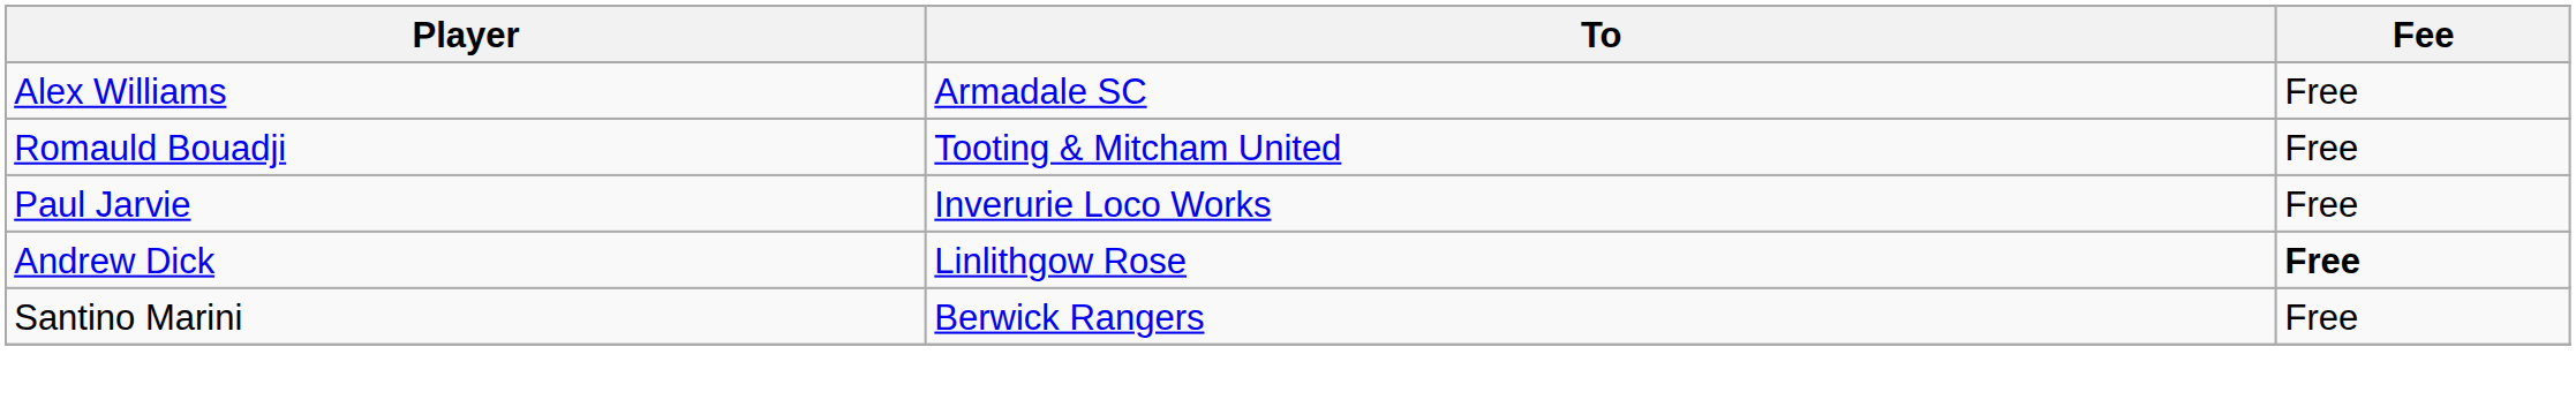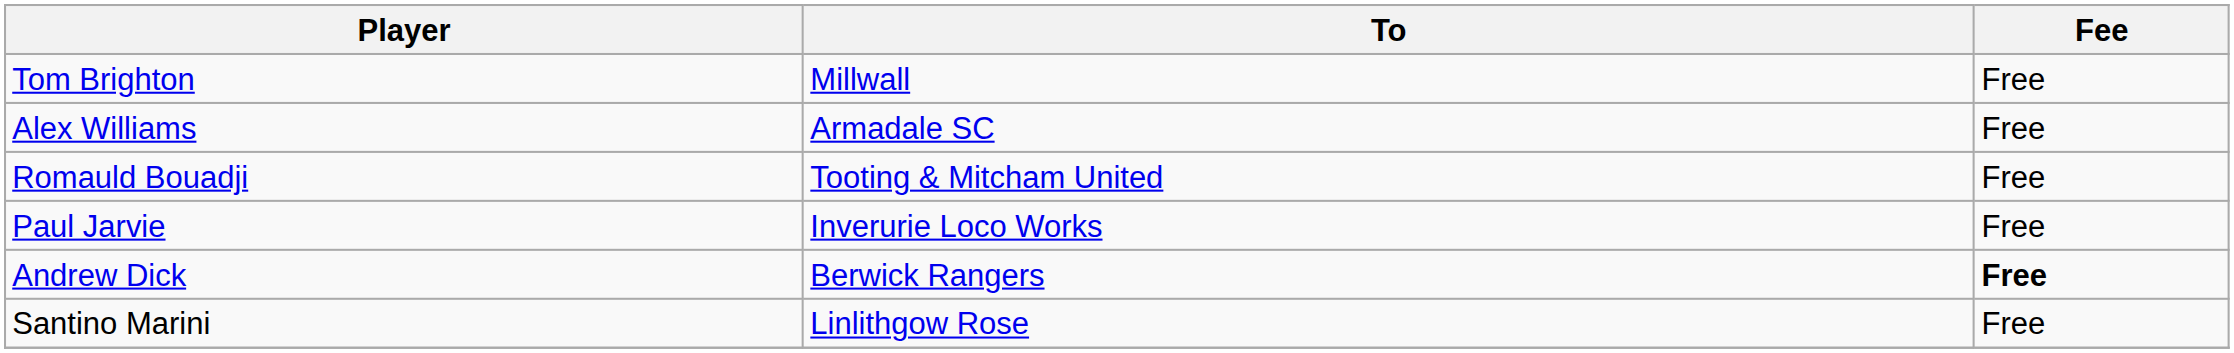 <table class="wikitable" style="text-align:center; font-size:95%;width:55%; text-align:left">
 <tr>
 <th><strong>Player</strong></th>
 <th><strong>To</strong></th>
 <th><strong>Fee</strong></th>
+</tr>
+<tr --->
+<td> <a href='#'>Tom Brighton</a></td>
+<td><a href='#'>Millwall</a></td>
+<td>Free</td>
 </tr>
 <tr --->
 <td> <a href='#'>Alex Williams</a></td>
 <td><a href='#'>Armadale SC</a></td>
 <td>Free</td>
 </tr>
 <tr --->
 <td> <a href='#'>Romauld Bouadji</a></td>
 <td><a href='#'>Tooting & Mitcham United</a></td>
 <td>Free</td>
 </tr>
 <tr --->
 <td> <a href='#'>Paul Jarvie</a></td>
 <td><a href='#'>Inverurie Loco Works</a></td>
 <td>Free</td>
 </tr>
 <tr --->
 <td> <a href='#'>Andrew Dick</a></td>
-<td><a href='#'>Linlithgow Rose</a></td>
+<td><a href='#'>Berwick Rangers</a></td>
 <td><strong>Free</strong></td>
 </tr>
 <tr --->
 <td> Santino Marini</td>
-<td><a href='#'>Berwick Rangers</a></td>
+<td><a href='#'>Linlithgow Rose</a></td>
 <td>Free</td>
 </tr>
 <tr --->
 </tr>
 </table>
